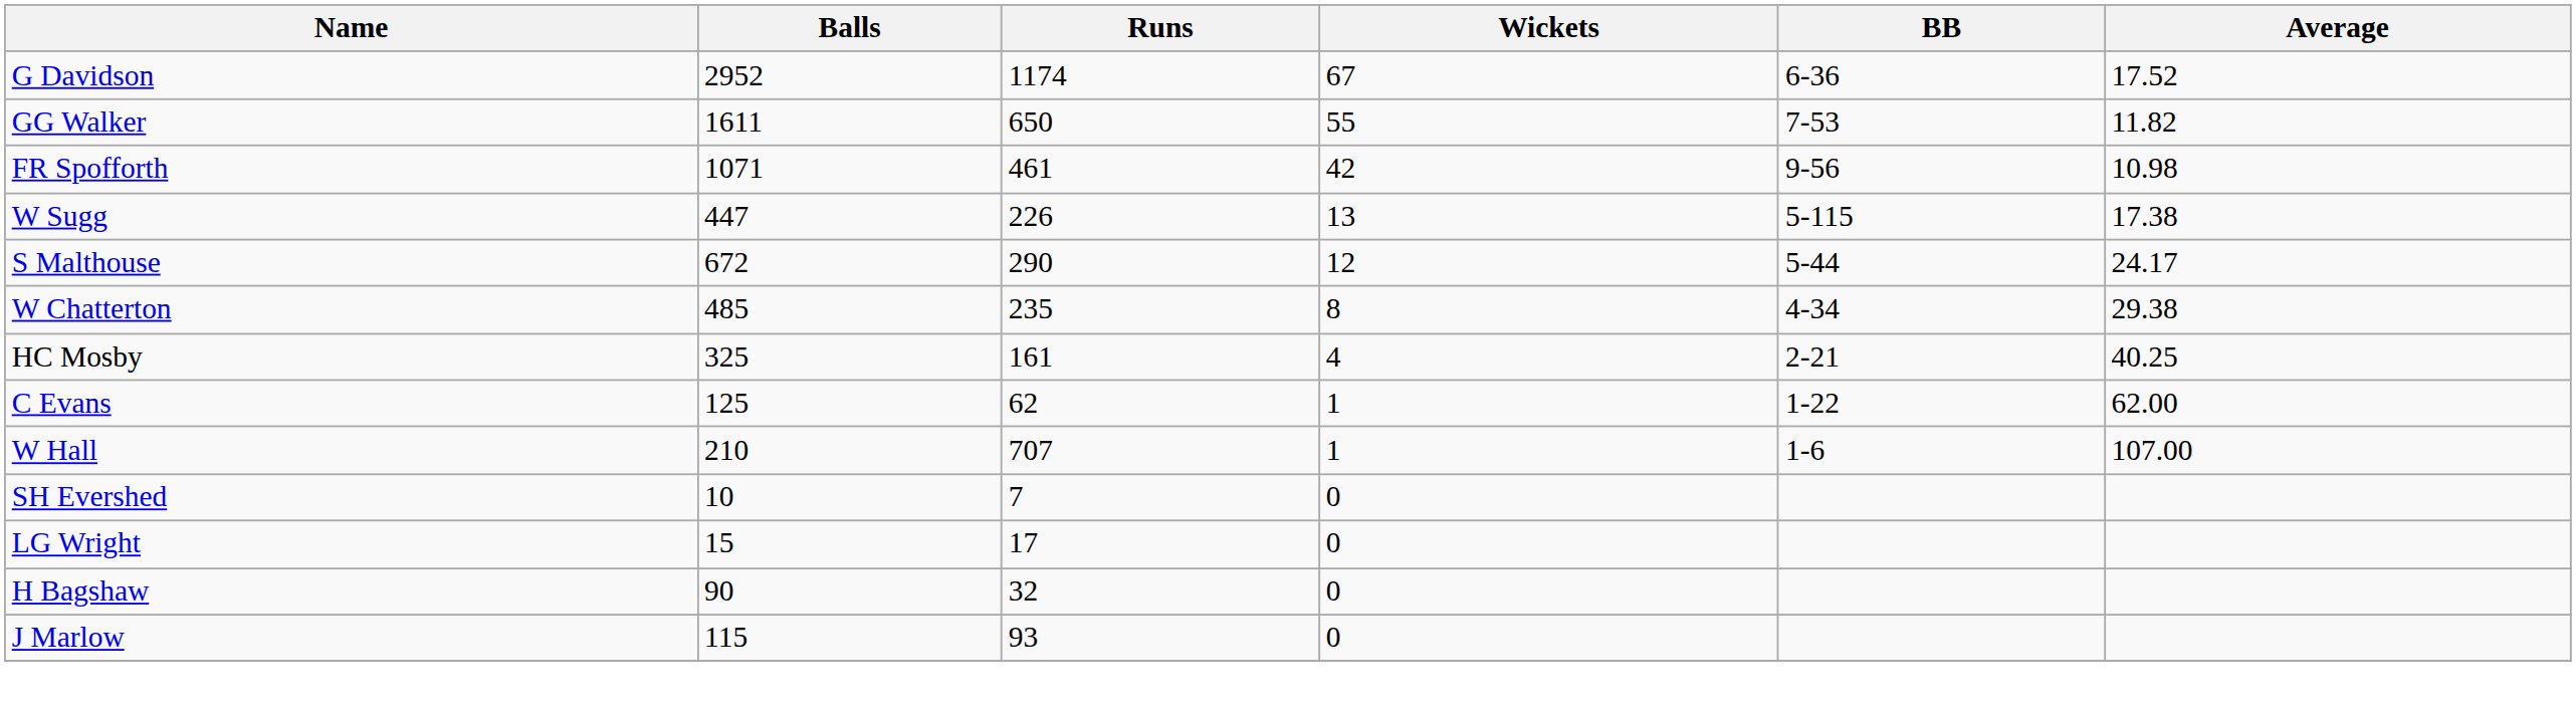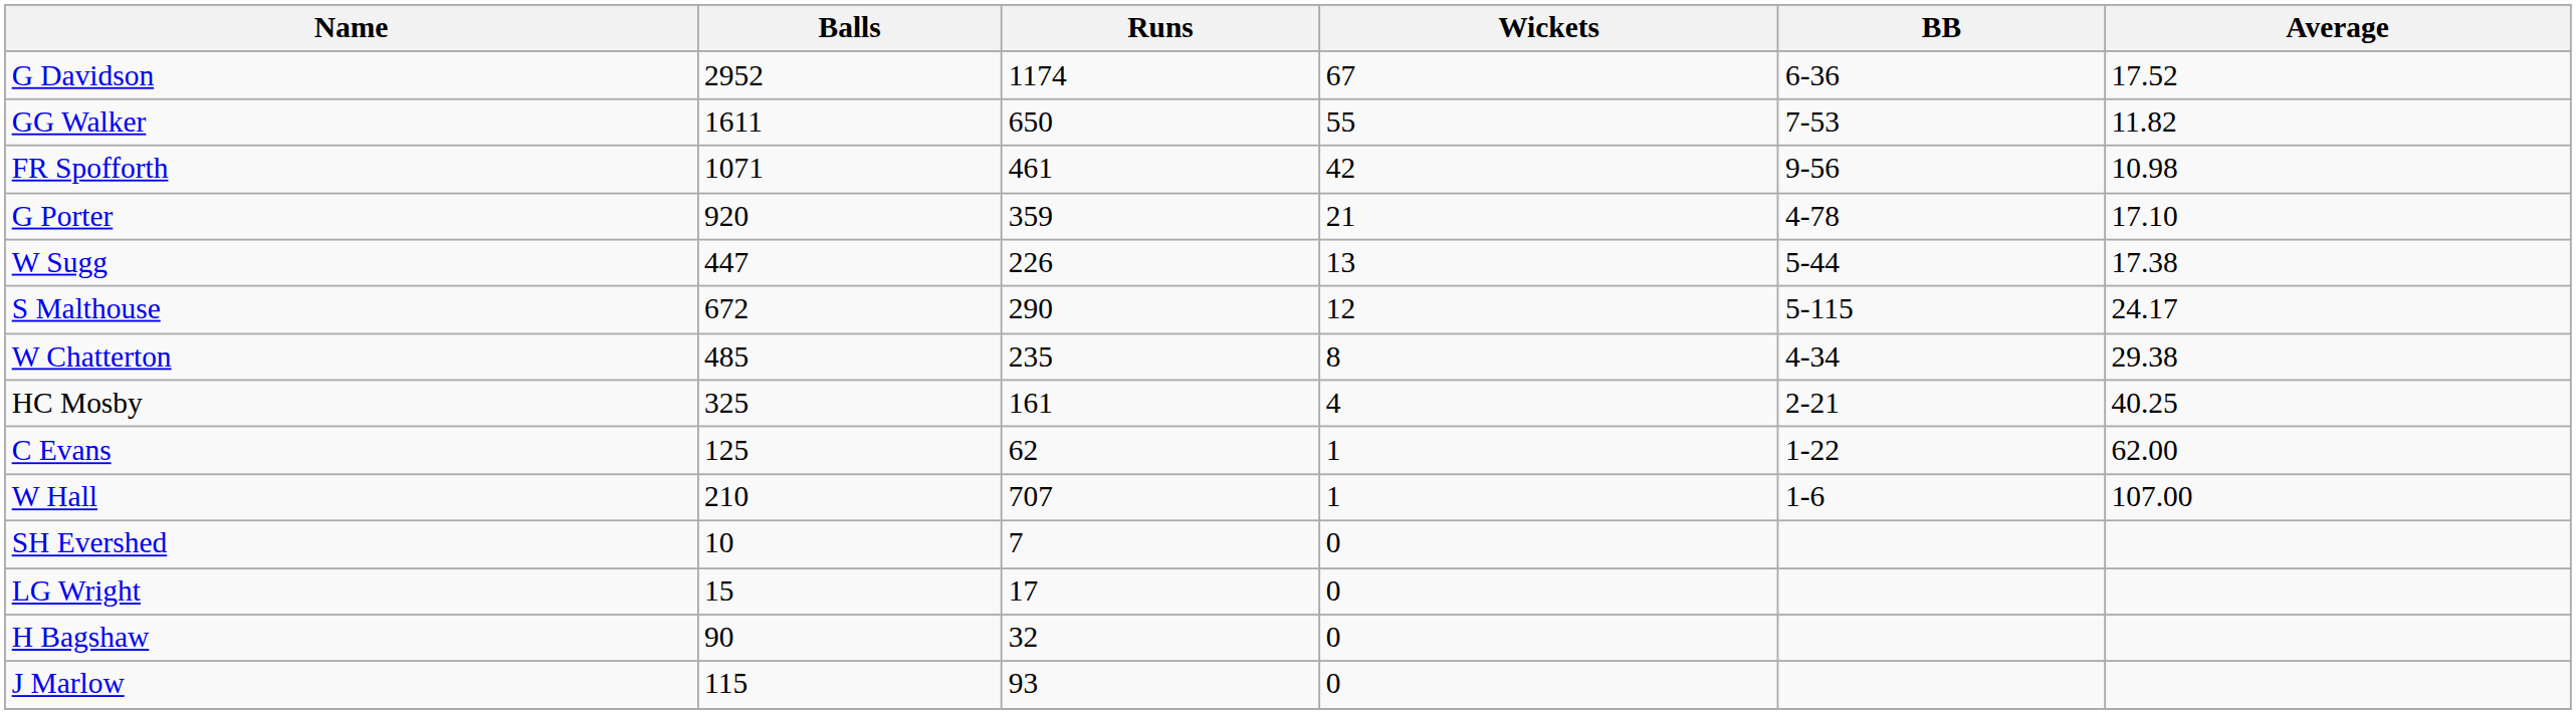 <table class="wikitable sortable" width="70%">
 <tr bgcolor="#efefef">
 <th>Name</th>
 <th>Balls</th>
 <th>Runs</th>
 <th>Wickets</th>
 <th>BB</th>
 <th>Average</th>
 </tr>
 <tr>
 <td><a href='#'>G Davidson</a></td>
 <td>2952</td>
 <td>1174</td>
 <td>67</td>
 <td>6-36</td>
 <td>17.52</td>
 </tr>
 <tr>
 <td><a href='#'>GG Walker</a></td>
 <td>1611</td>
 <td>650</td>
 <td>55</td>
 <td>7-53</td>
 <td>11.82</td>
 </tr>
 <tr>
 <td><a href='#'>FR Spofforth</a></td>
 <td>1071</td>
 <td>461</td>
 <td>42</td>
 <td>9-56</td>
 <td>10.98</td>
 </tr>
 <tr>
+<td><a href='#'>G Porter</a></td>
+<td>920</td>
+<td>359</td>
+<td>21</td>
+<td>4-78</td>
+<td>17.10</td>
+</tr>
+<tr>
 <td><a href='#'>W Sugg</a></td>
 <td>447</td>
 <td>226</td>
 <td>13</td>
-<td>5-115</td>
+<td>5-44</td>
 <td>17.38</td>
 </tr>
 <tr>
 <td><a href='#'>S Malthouse</a></td>
 <td>672</td>
 <td>290</td>
 <td>12</td>
-<td>5-44</td>
+<td>5-115</td>
 <td>24.17</td>
 </tr>
 <tr>
 <td><a href='#'>W Chatterton</a></td>
 <td>485</td>
 <td>235</td>
 <td>8</td>
 <td>4-34</td>
 <td>29.38</td>
 </tr>
 <tr>
 <td>HC Mosby</td>
 <td>325</td>
 <td>161</td>
 <td>4</td>
 <td>2-21</td>
 <td>40.25</td>
 </tr>
 <tr>
 <td><a href='#'>C Evans</a></td>
 <td>125</td>
 <td>62</td>
 <td>1</td>
 <td>1-22</td>
 <td>62.00</td>
 </tr>
 <tr>
 <td><a href='#'>W Hall</a></td>
 <td>210</td>
 <td>707</td>
 <td>1</td>
 <td>1-6</td>
 <td>107.00</td>
 </tr>
 <tr>
 <td><a href='#'>SH Evershed</a></td>
 <td>10</td>
 <td>7</td>
 <td>0</td>
 <td></td>
 <td></td>
 </tr>
 <tr>
 <td><a href='#'>LG Wright</a></td>
 <td>15</td>
 <td>17</td>
 <td>0</td>
 <td></td>
 <td></td>
 </tr>
 <tr>
 <td><a href='#'>H Bagshaw</a></td>
 <td>90</td>
 <td>32</td>
 <td>0</td>
 <td></td>
 <td></td>
 </tr>
 <tr>
 <td><a href='#'>J Marlow</a></td>
 <td>115</td>
 <td>93</td>
 <td>0</td>
 <td></td>
 <td></td>
 </tr>
 <tr>
 </tr>
 </table>
